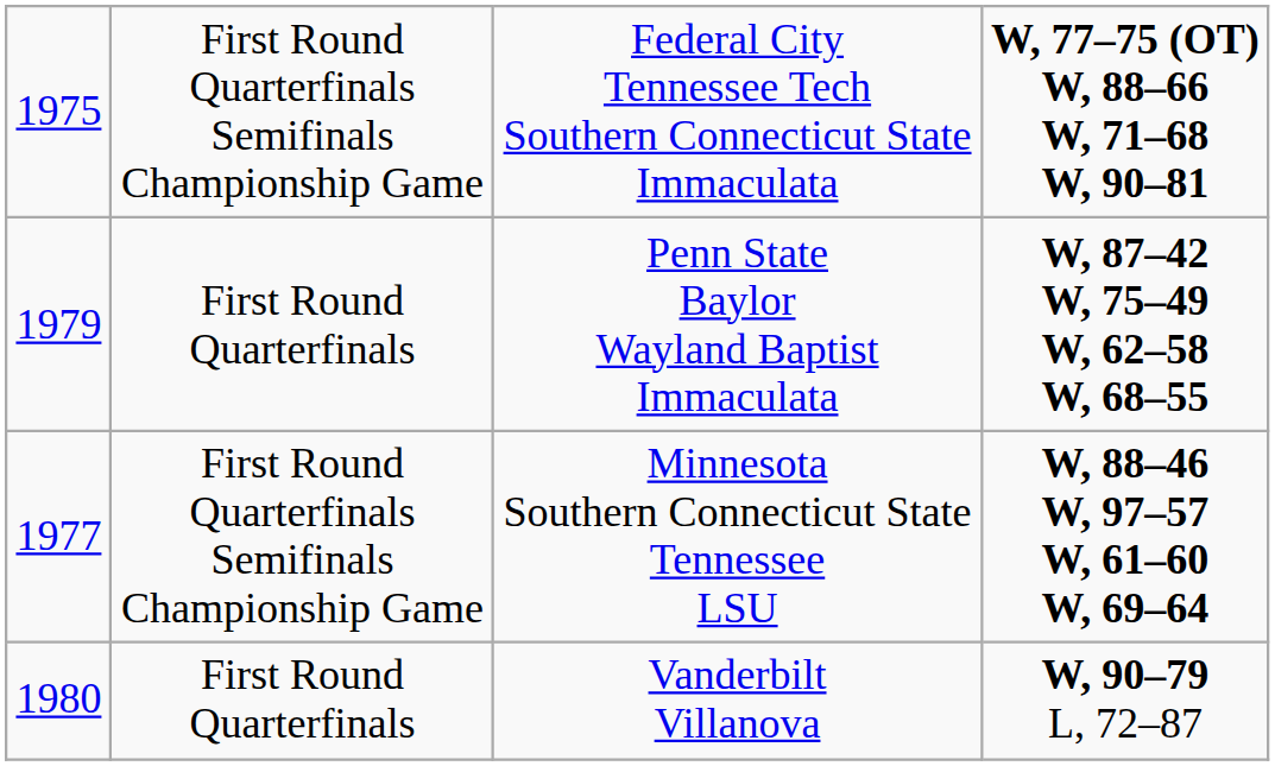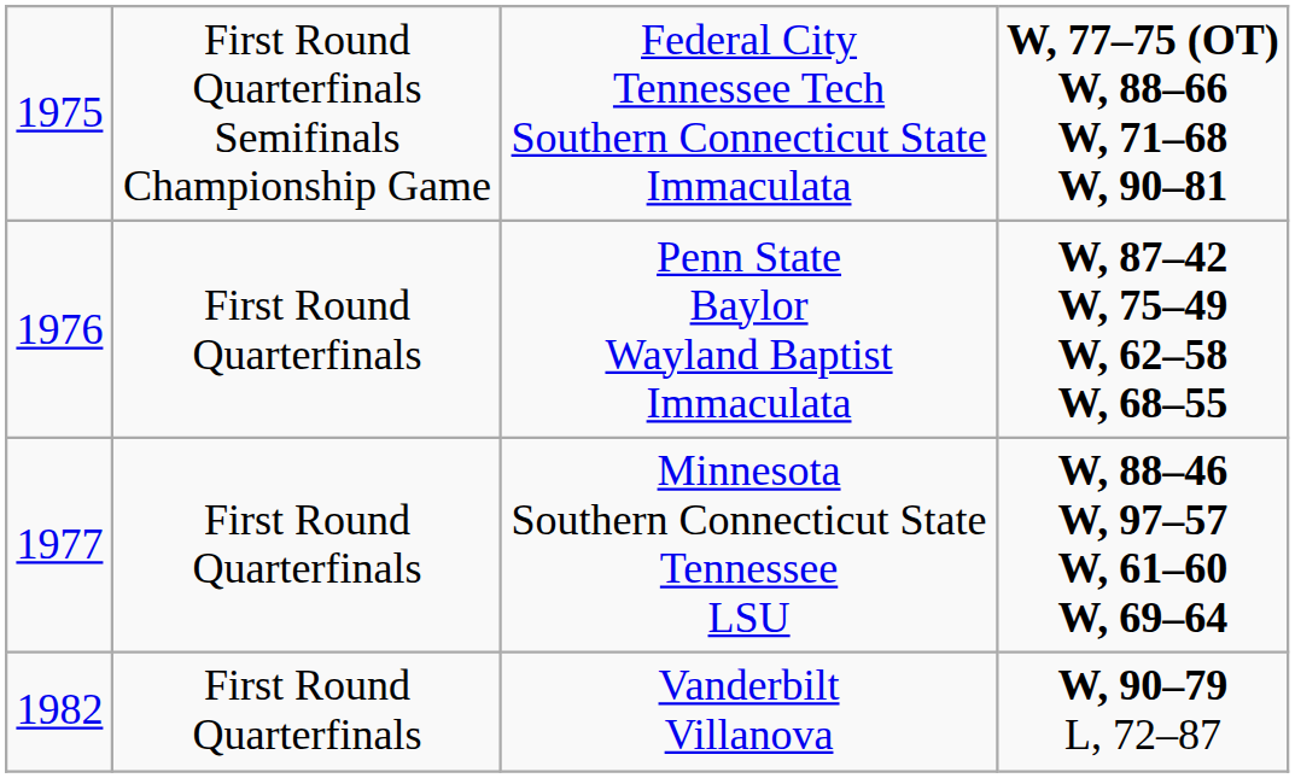 <table class="wikitable">
 <tr align="center">
 <td><a href='#'>1975</a></td>
 <td>First Round<br>Quarterfinals<br>Semifinals<br>Championship Game</td>
 <td><a href='#'>Federal City</a><br><a href='#'>Tennessee Tech</a><br><a href='#'>Southern Connecticut State</a><br><a href='#'>Immaculata</a></td>
 <td><strong>W, 77–75 (OT)</strong><br><strong>W, 88–66</strong><br><strong>W, 71–68</strong><br><strong>W, 90–81</strong></td>
 </tr>
 <tr align="center">
-<td><a href='#'>1979</a></td>
+<td><a href='#'>1976</a></td>
 <td>First Round<br>Quarterfinals</td>
 <td><a href='#'>Penn State</a><br><a href='#'>Baylor</a><br><a href='#'>Wayland Baptist</a><br><a href='#'>Immaculata</a></td>
 <td><strong>W, 87–42</strong><br><strong>W, 75–49</strong><br><strong>W, 62–58</strong><br><strong>W, 68–55</strong></td>
 </tr>
 <tr align="center">
 <td><a href='#'>1977</a></td>
-<td>First Round<br>Quarterfinals<br>Semifinals<br>Championship Game</td>
+<td>First Round<br>Quarterfinals</td>
 <td><a href='#'>Minnesota</a><br>Southern Connecticut State<br><a href='#'>Tennessee</a><br><a href='#'>LSU</a></td>
 <td><strong>W, 88–46</strong><br><strong>W, 97–57</strong><br><strong>W, 61–60</strong><br><strong>W, 69–64</strong></td>
 </tr>
 <tr align="center">
-<td><a href='#'>1980</a></td>
+<td><a href='#'>1982</a></td>
 <td>First Round<br>Quarterfinals</td>
 <td><a href='#'>Vanderbilt</a><br><a href='#'>Villanova</a></td>
 <td><strong>W, 90–79</strong><br>L, 72–87</td>
 </tr>
 </table>
